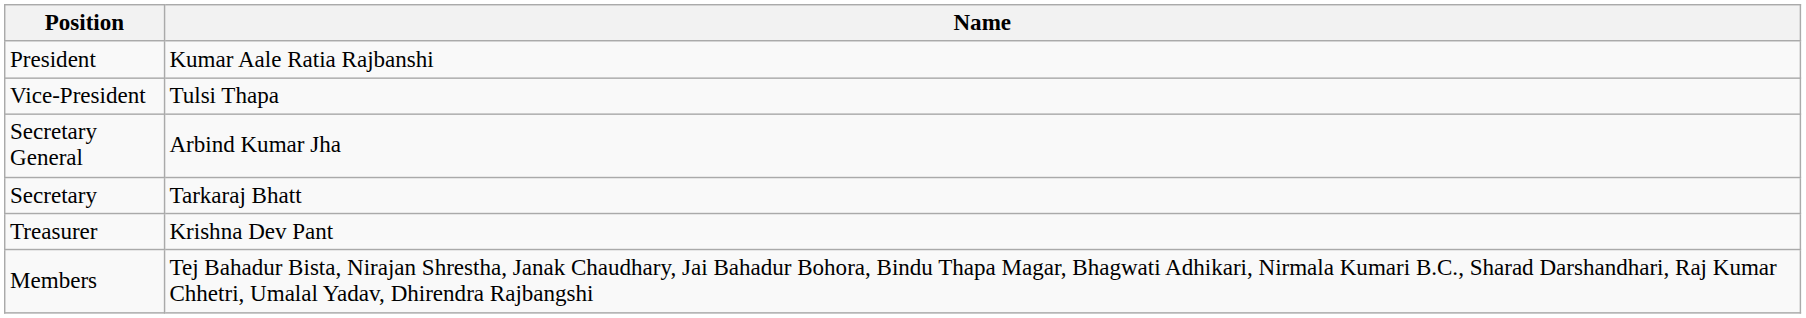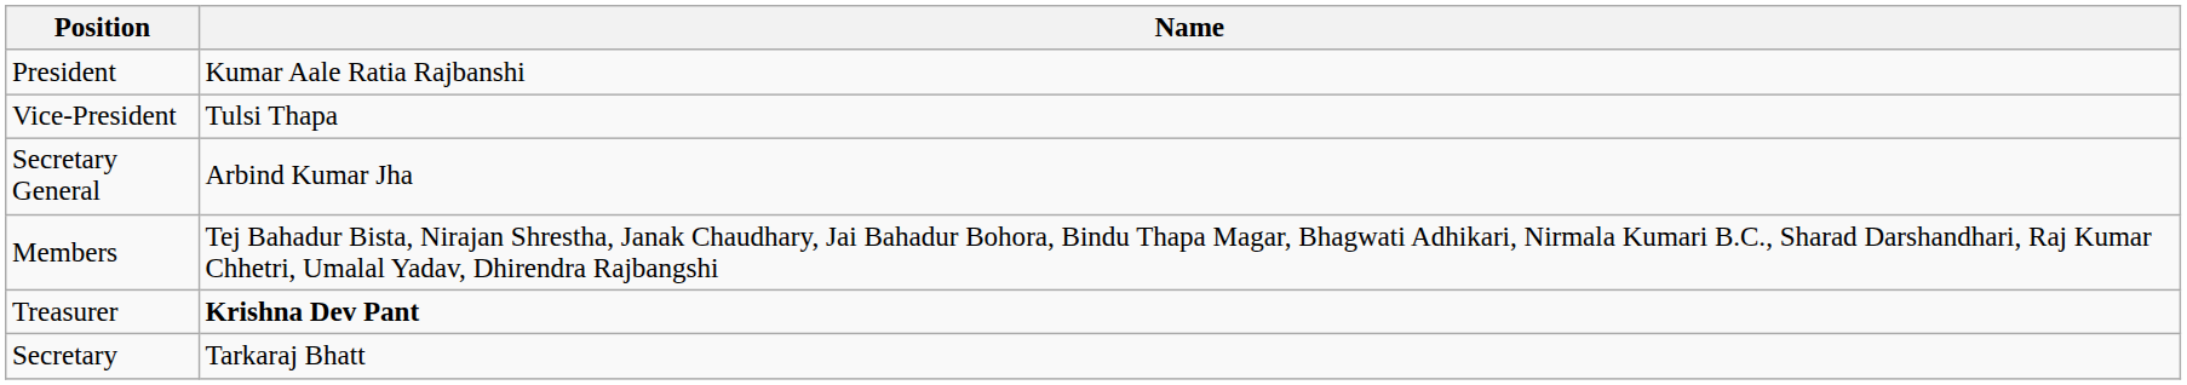 <table class="wikitable sortable">
 <tr>
 <th>Position</th>
 <th>Name</th>
 </tr>
 <tr>
 <td>President</td>
 <td>Kumar Aale Ratia Rajbanshi</td>
 </tr>
 <tr>
 <td>Vice-President</td>
 <td>Tulsi Thapa</td>
 </tr>
 <tr>
 <td>Secretary General</td>
 <td>Arbind Kumar Jha</td>
 </tr>
 <tr>
+<td>Members</td>
+<td>Tej Bahadur Bista, Nirajan Shrestha, Janak Chaudhary, Jai Bahadur Bohora, Bindu Thapa Magar, Bhagwati Adhikari, Nirmala Kumari B.C., Sharad Darshandhari, Raj Kumar Chhetri, Umalal Yadav, Dhirendra Rajbangshi</td>
+</tr>
+<tr>
+<td>Treasurer</td>
+<td><strong>Krishna Dev Pant</strong></td>
+</tr>
+<tr>
 <td>Secretary</td>
 <td>Tarkaraj Bhatt</td>
 </tr>
-<tr>
-<td>Treasurer</td>
-<td>Krishna Dev Pant</td>
-</tr>
-<tr>
-<td>Members</td>
-<td>Tej Bahadur Bista, Nirajan Shrestha, Janak Chaudhary, Jai Bahadur Bohora, Bindu Thapa Magar, Bhagwati Adhikari, Nirmala Kumari B.C., Sharad Darshandhari, Raj Kumar Chhetri, Umalal Yadav, Dhirendra Rajbangshi</td>
-</tr>
 </table>
